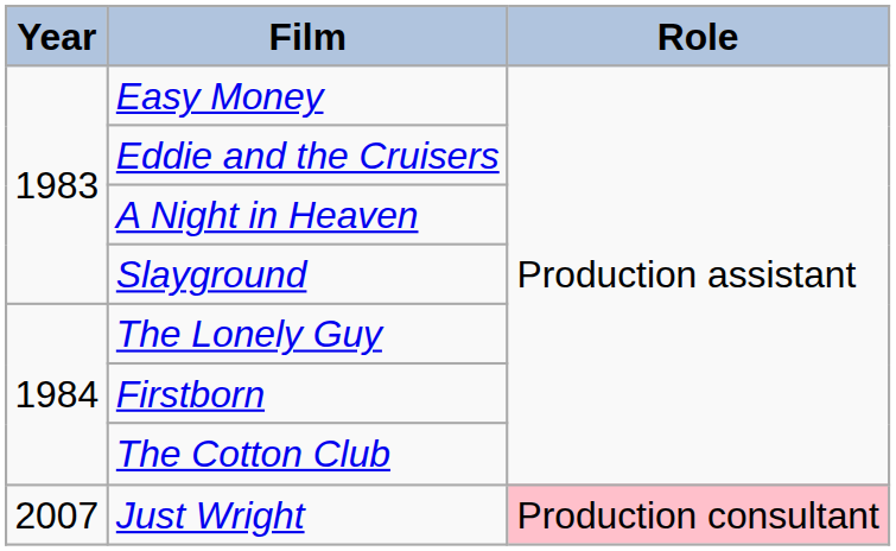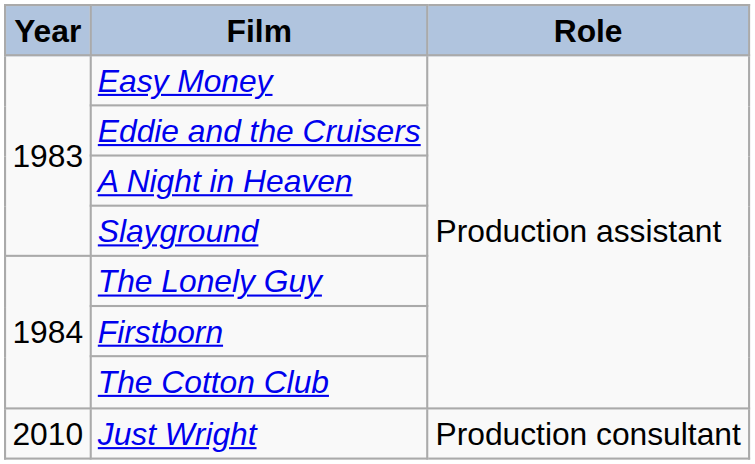 <table class="wikitable" style="font-size:95%;">
 <tr>
 <th style="background:#B0C4DE;">Year</th>
 <th style="background:#B0C4DE;">Film</th>
 <th style="background:#B0C4DE;">Role</th>
 </tr>
 <tr>
 <td rowspan="4">1983</td>
 <td><em><a href='#'>Easy Money</a></em></td>
 <td rowspan=7>Production assistant</td>
 </tr>
 <tr>
 <td><em><a href='#'>Eddie and the Cruisers</a></em></td>
 </tr>
 <tr>
 <td><em><a href='#'>A Night in Heaven</a></em></td>
 </tr>
 <tr>
 <td><em><a href='#'>Slayground</a></em></td>
 </tr>
 <tr>
 <td rowspan="3">1984</td>
 <td><em><a href='#'>The Lonely Guy</a></em></td>
 </tr>
 <tr>
 <td><em><a href='#'>Firstborn</a></em></td>
 </tr>
 <tr>
 <td><em><a href='#'>The Cotton Club</a></em></td>
 </tr>
 <tr>
-<td>2007</td>
+<td>2010</td>
 <td><em><a href='#'>Just Wright</a></em></td>
-<td style="background: pink;">Production consultant</td>
+<td>Production consultant</td>
 </tr>
 </table>
